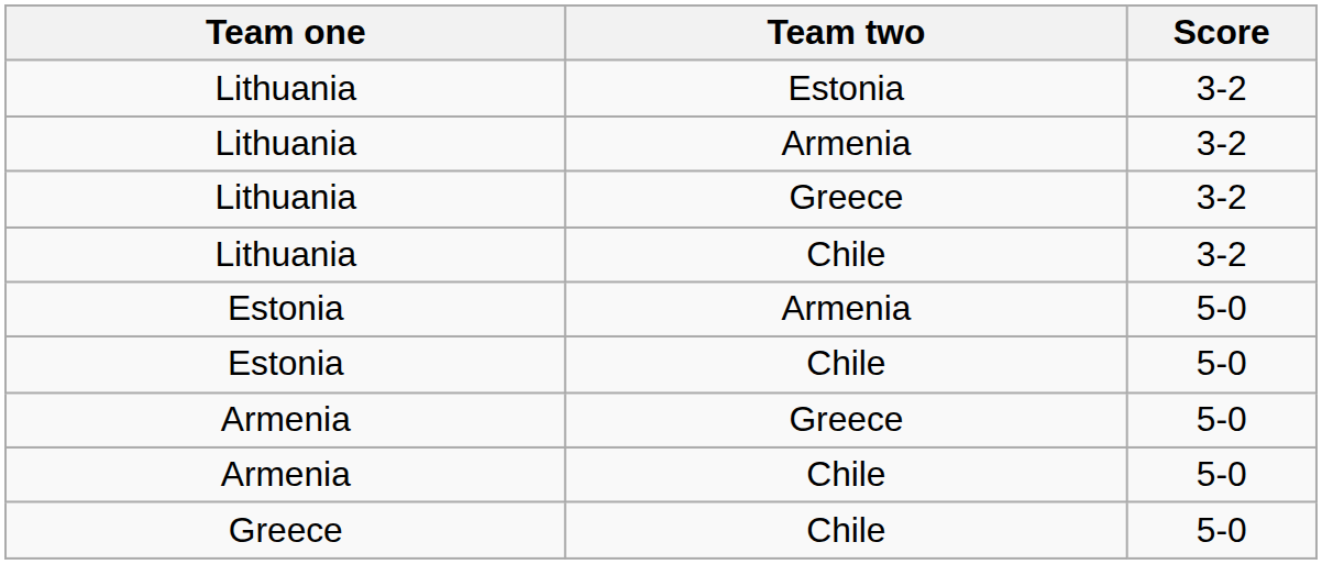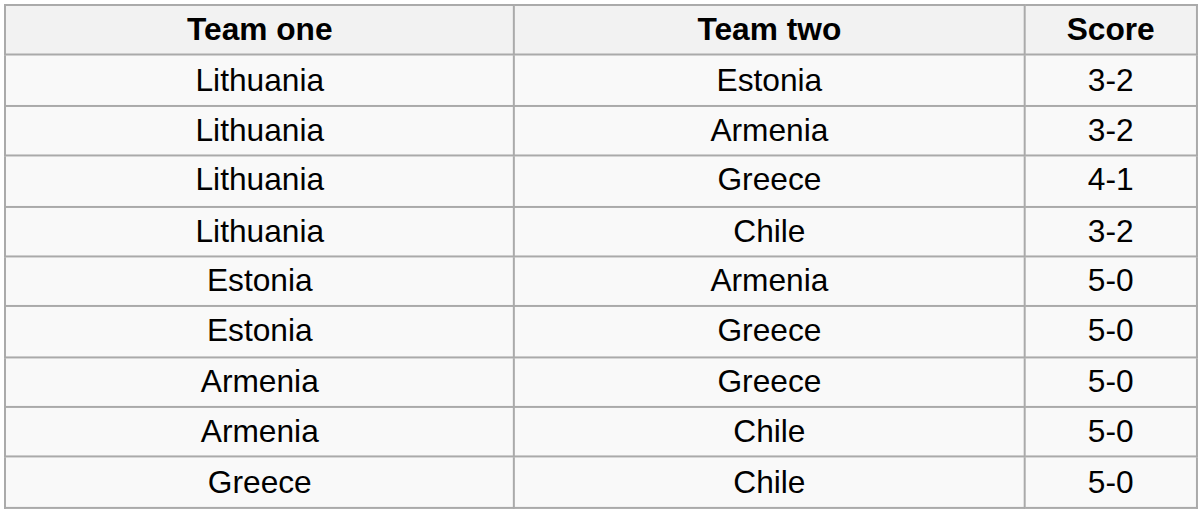 <table class="wikitable" style="text-align: center">
 <tr>
 <th width=250>Team one</th>
 <th width=250>Team two</th>
 <th width=80>Score</th>
 </tr>
 <tr>
 <td> Lithuania</td>
 <td> Estonia</td>
 <td>3-2</td>
 </tr>
 <tr>
 <td> Lithuania</td>
 <td> Armenia</td>
 <td>3-2</td>
 </tr>
 <tr>
 <td> Lithuania</td>
 <td> Greece</td>
-<td>3-2</td>
+<td>4-1</td>
 </tr>
 <tr>
 <td> Lithuania</td>
 <td> Chile</td>
 <td>3-2</td>
 </tr>
 <tr>
 <td> Estonia</td>
 <td> Armenia</td>
 <td>5-0</td>
 </tr>
 <tr>
 <td> Estonia</td>
-<td> Chile</td>
+<td> Greece</td>
 <td>5-0</td>
 </tr>
 <tr>
 <td> Armenia</td>
 <td> Greece</td>
 <td>5-0</td>
 </tr>
 <tr>
 <td> Armenia</td>
 <td> Chile</td>
 <td>5-0</td>
 </tr>
 <tr>
 <td> Greece</td>
 <td> Chile</td>
 <td>5-0</td>
 </tr>
 </table>
